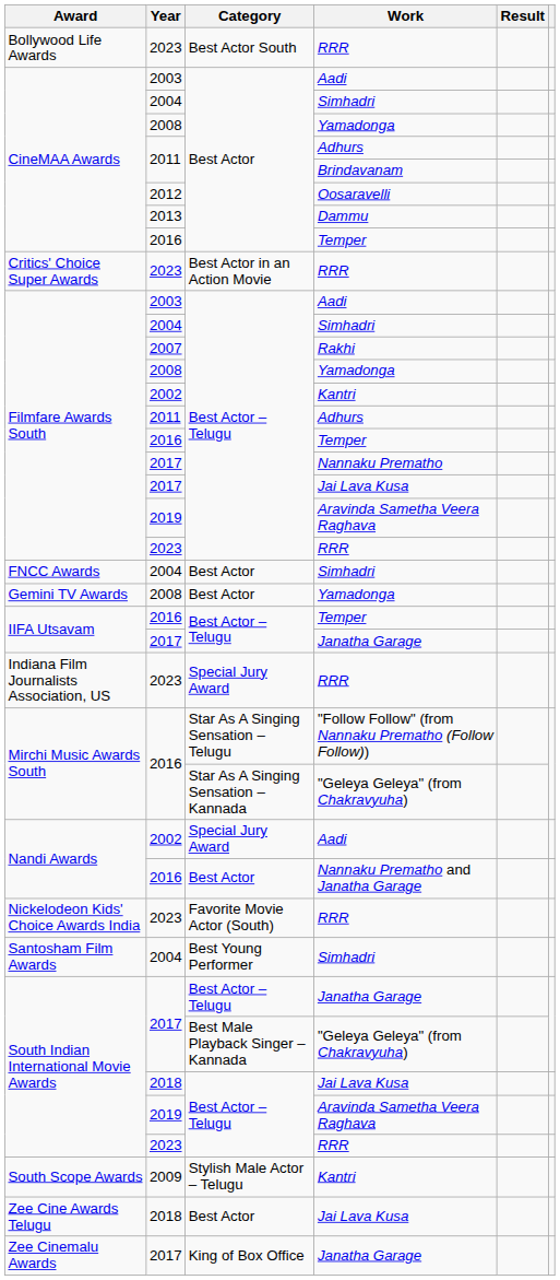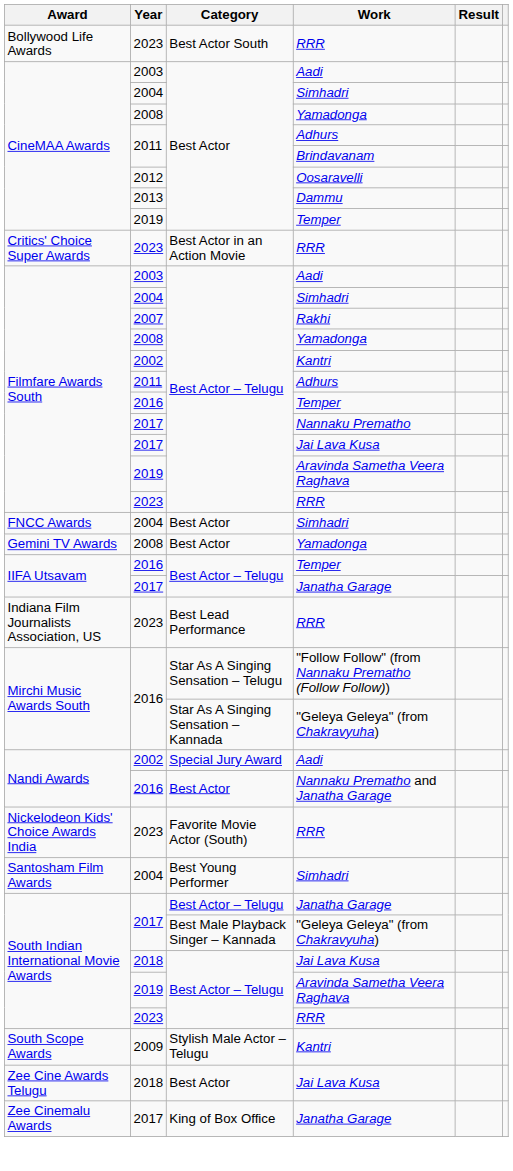 <table class="wikitable sortable">
 <tr>
 <th scope-"col">Award</th>
 <th scope-"col">Year</th>
 <th scope-"col">Category</th>
 <th scope-"col">Work</th>
 <th scope-"col">Result</th>
 <th scope-"col" class="unsortable"></th>
 </tr>
 <tr>
 <td>Bollywood Life Awards</td>
 <td>2023</td>
 <td>Best Actor  South</td>
 <td><em><a href='#'>RRR</a></em></td>
 <td></td>
 <td></td>
 </tr>
 <tr>
 <td rowspan="8"><a href='#'>CineMAA Awards</a></td>
 <td>2003</td>
 <td rowspan="8">Best Actor</td>
 <td><em><a href='#'>Aadi</a></em></td>
 <td></td>
 <td></td>
 </tr>
 <tr>
 <td>2004</td>
 <td><em><a href='#'>Simhadri</a></em></td>
 <td></td>
 <td></td>
 </tr>
 <tr>
 <td>2008</td>
 <td><em><a href='#'>Yamadonga</a></em></td>
 <td></td>
 <td></td>
 </tr>
 <tr>
 <td rowspan="2">2011</td>
 <td><em><a href='#'>Adhurs</a></em></td>
 <td></td>
 <td></td>
 </tr>
 <tr>
 <td><em><a href='#'>Brindavanam</a></em></td>
 <td></td>
 <td></td>
 </tr>
 <tr>
 <td>2012</td>
 <td><em><a href='#'>Oosaravelli</a></em></td>
 <td></td>
 <td></td>
 </tr>
 <tr>
 <td>2013</td>
 <td><em><a href='#'>Dammu</a></em></td>
 <td></td>
 <td></td>
 </tr>
 <tr>
-<td>2016</td>
+<td>2019</td>
 <td><em><a href='#'>Temper</a></em></td>
 <td></td>
 <td></td>
 </tr>
 <tr>
 <td><a href='#'>Critics' Choice Super Awards</a></td>
 <td><a href='#'>2023</a></td>
 <td>Best Actor in an Action Movie</td>
 <td><em><a href='#'>RRR</a></em></td>
 <td></td>
 <td></td>
 </tr>
 <tr>
 <td rowspan="11"><a href='#'>Filmfare Awards South</a></td>
 <td><a href='#'>2003</a></td>
 <td rowspan="11"><a href='#'>Best Actor – Telugu</a></td>
 <td><em><a href='#'>Aadi</a></em></td>
 <td></td>
 <td></td>
 </tr>
 <tr>
 <td><a href='#'>2004</a></td>
 <td><em><a href='#'>Simhadri</a></em></td>
 <td></td>
 <td></td>
 </tr>
 <tr>
 <td><a href='#'>2007</a></td>
 <td><em><a href='#'>Rakhi</a></em></td>
 <td></td>
 <td></td>
 </tr>
 <tr>
 <td><a href='#'>2008</a></td>
 <td><em><a href='#'>Yamadonga</a></em></td>
 <td></td>
 <td></td>
 </tr>
 <tr>
 <td><a href='#'>2002</a></td>
 <td><em><a href='#'>Kantri</a></em></td>
 <td></td>
 <td></td>
 </tr>
 <tr>
 <td><a href='#'>2011</a></td>
 <td><em><a href='#'>Adhurs</a></em></td>
 <td></td>
 <td></td>
 </tr>
 <tr>
 <td><a href='#'>2016</a></td>
 <td><em><a href='#'>Temper</a></em></td>
 <td></td>
 <td></td>
 </tr>
 <tr>
 <td><a href='#'>2017</a></td>
 <td><em><a href='#'>Nannaku Prematho</a></em></td>
 <td></td>
 <td></td>
 </tr>
 <tr>
 <td><a href='#'>2017</a></td>
 <td><em><a href='#'>Jai Lava Kusa</a></em></td>
 <td></td>
 <td></td>
 </tr>
 <tr>
 <td><a href='#'>2019</a></td>
 <td><em><a href='#'>Aravinda Sametha Veera Raghava</a></em></td>
 <td></td>
 <td></td>
 </tr>
 <tr>
 <td><a href='#'>2023</a></td>
 <td><em><a href='#'>RRR</a></em></td>
 <td></td>
 <td></td>
 </tr>
 <tr>
 <td><a href='#'>FNCC Awards</a></td>
 <td>2004</td>
 <td>Best Actor</td>
 <td><em><a href='#'>Simhadri</a></em></td>
 <td></td>
 <td></td>
 </tr>
 <tr>
 <td><a href='#'>Gemini TV Awards</a></td>
 <td>2008</td>
 <td>Best Actor</td>
 <td><em><a href='#'>Yamadonga</a></em></td>
 <td></td>
 <td></td>
 </tr>
 <tr>
 <td rowspan="2"><a href='#'>IIFA Utsavam</a></td>
 <td><a href='#'>2016</a></td>
 <td rowspan="2"><a href='#'>Best Actor – Telugu</a></td>
 <td><em><a href='#'>Temper</a></em></td>
 <td></td>
 <td></td>
 </tr>
 <tr>
 <td><a href='#'>2017</a></td>
 <td><em><a href='#'>Janatha Garage</a></em></td>
 <td></td>
 <td></td>
 </tr>
 <tr>
 <td>Indiana Film Journalists Association, US</td>
 <td>2023</td>
-<td><a href='#'>Special Jury Award</a></td>
+<td>Best Lead Performance</td>
 <td><em><a href='#'>RRR</a></em></td>
 <td></td>
 <td></td>
 </tr>
 <tr>
 <td rowspan="2"><a href='#'>Mirchi Music Awards South</a></td>
 <td rowspan="2">2016</td>
 <td>Star As A Singing Sensation – Telugu</td>
 <td>"Follow Follow" (from <em><a href='#'>Nannaku Prematho</a> (Follow Follow)</em>)</td>
 <td></td>
 <td rowspan="2"></td>
 </tr>
 <tr>
 <td>Star As A Singing Sensation – Kannada</td>
 <td>"Geleya Geleya" (from <a href='#'><em>Chakravyuha</em></a>)</td>
 <td></td>
 </tr>
 <tr>
 <td rowspan="2"><a href='#'>Nandi Awards</a></td>
 <td><a href='#'>2002</a></td>
 <td><a href='#'>Special Jury Award</a></td>
 <td><em><a href='#'>Aadi</a></em></td>
 <td></td>
 <td></td>
 </tr>
 <tr>
 <td><a href='#'>2016</a></td>
 <td><a href='#'>Best Actor</a></td>
 <td><em><a href='#'>Nannaku Prematho</a></em> and <em><a href='#'>Janatha Garage</a></em></td>
 <td></td>
 <td></td>
 </tr>
 <tr>
 <td><a href='#'>Nickelodeon Kids' Choice Awards India</a></td>
 <td>2023</td>
 <td>Favorite Movie Actor (South)</td>
 <td><em><a href='#'>RRR</a></em></td>
 <td></td>
 <td></td>
 </tr>
 <tr>
 <td><a href='#'>Santosham Film Awards</a></td>
 <td>2004</td>
 <td>Best Young Performer</td>
 <td><em><a href='#'>Simhadri</a></em></td>
 <td></td>
 <td></td>
 </tr>
 <tr>
 <td rowspan="5"><a href='#'>South Indian International Movie Awards</a></td>
 <td rowspan="2"><a href='#'>2017</a></td>
 <td><a href='#'>Best Actor – Telugu</a></td>
 <td><em><a href='#'>Janatha Garage</a></em></td>
 <td></td>
 <td rowspan="2"></td>
 </tr>
 <tr>
 <td>Best Male Playback Singer – Kannada</td>
 <td>"Geleya Geleya" (from <a href='#'><em>Chakravyuha</em></a>)</td>
 <td></td>
 </tr>
 <tr>
 <td><a href='#'>2018</a></td>
 <td rowspan="3"><a href='#'>Best Actor – Telugu</a></td>
 <td><em><a href='#'>Jai Lava Kusa</a></em></td>
 <td></td>
 <td></td>
 </tr>
 <tr>
 <td><a href='#'>2019</a></td>
 <td><em><a href='#'>Aravinda Sametha Veera Raghava</a></em></td>
 <td></td>
 <td></td>
 </tr>
 <tr>
 <td><a href='#'>2023</a></td>
 <td><em><a href='#'>RRR</a></em></td>
 <td></td>
 <td></td>
 </tr>
 <tr>
 <td><a href='#'>South Scope Awards</a></td>
 <td>2009</td>
 <td>Stylish Male Actor – Telugu</td>
 <td><em><a href='#'>Kantri</a></em></td>
 <td></td>
 <td></td>
 </tr>
 <tr>
 <td><a href='#'>Zee Cine Awards Telugu</a></td>
 <td>2018</td>
 <td>Best Actor</td>
 <td><em><a href='#'>Jai Lava Kusa</a></em></td>
 <td></td>
 <td></td>
 </tr>
 <tr>
 <td><a href='#'>Zee Cinemalu Awards</a></td>
 <td>2017</td>
 <td>King of Box Office</td>
 <td><em><a href='#'>Janatha Garage</a></em></td>
 <td></td>
 <td></td>
 </tr>
 </table>
